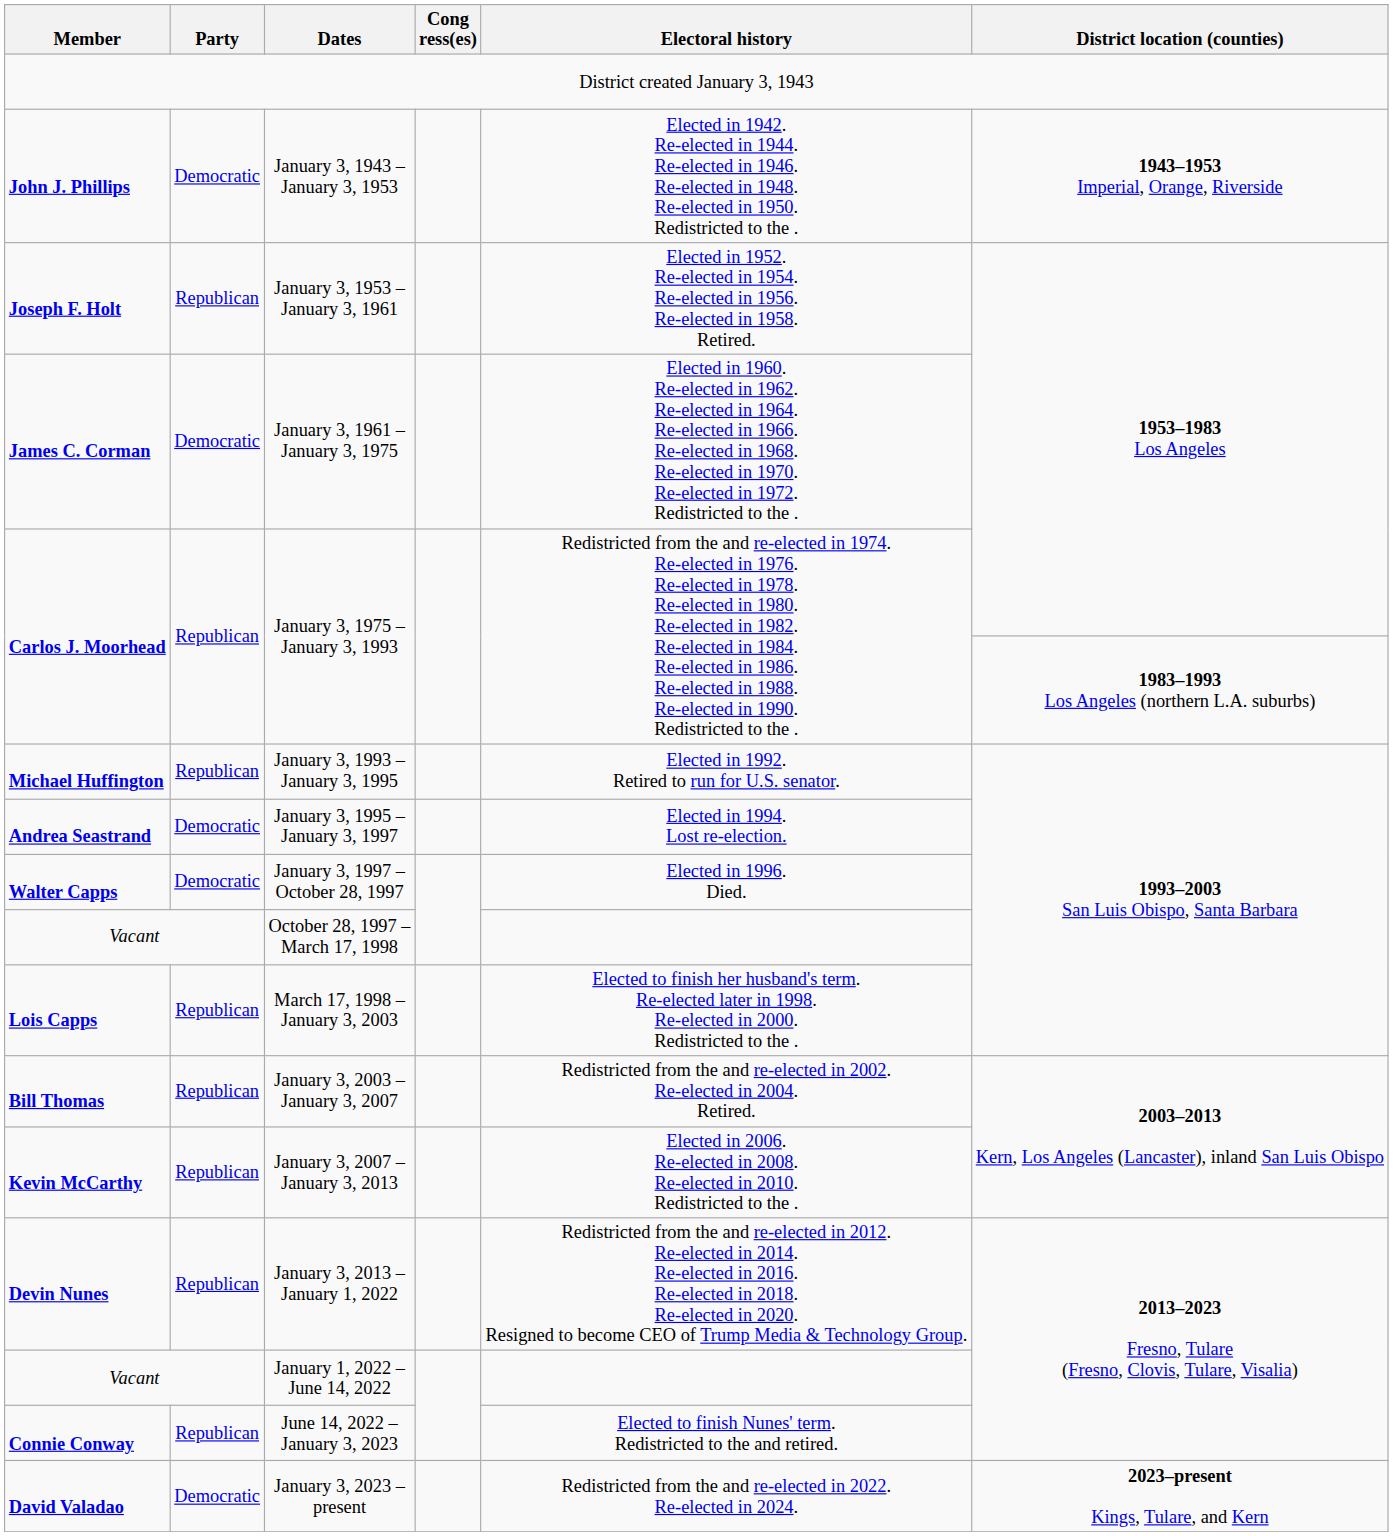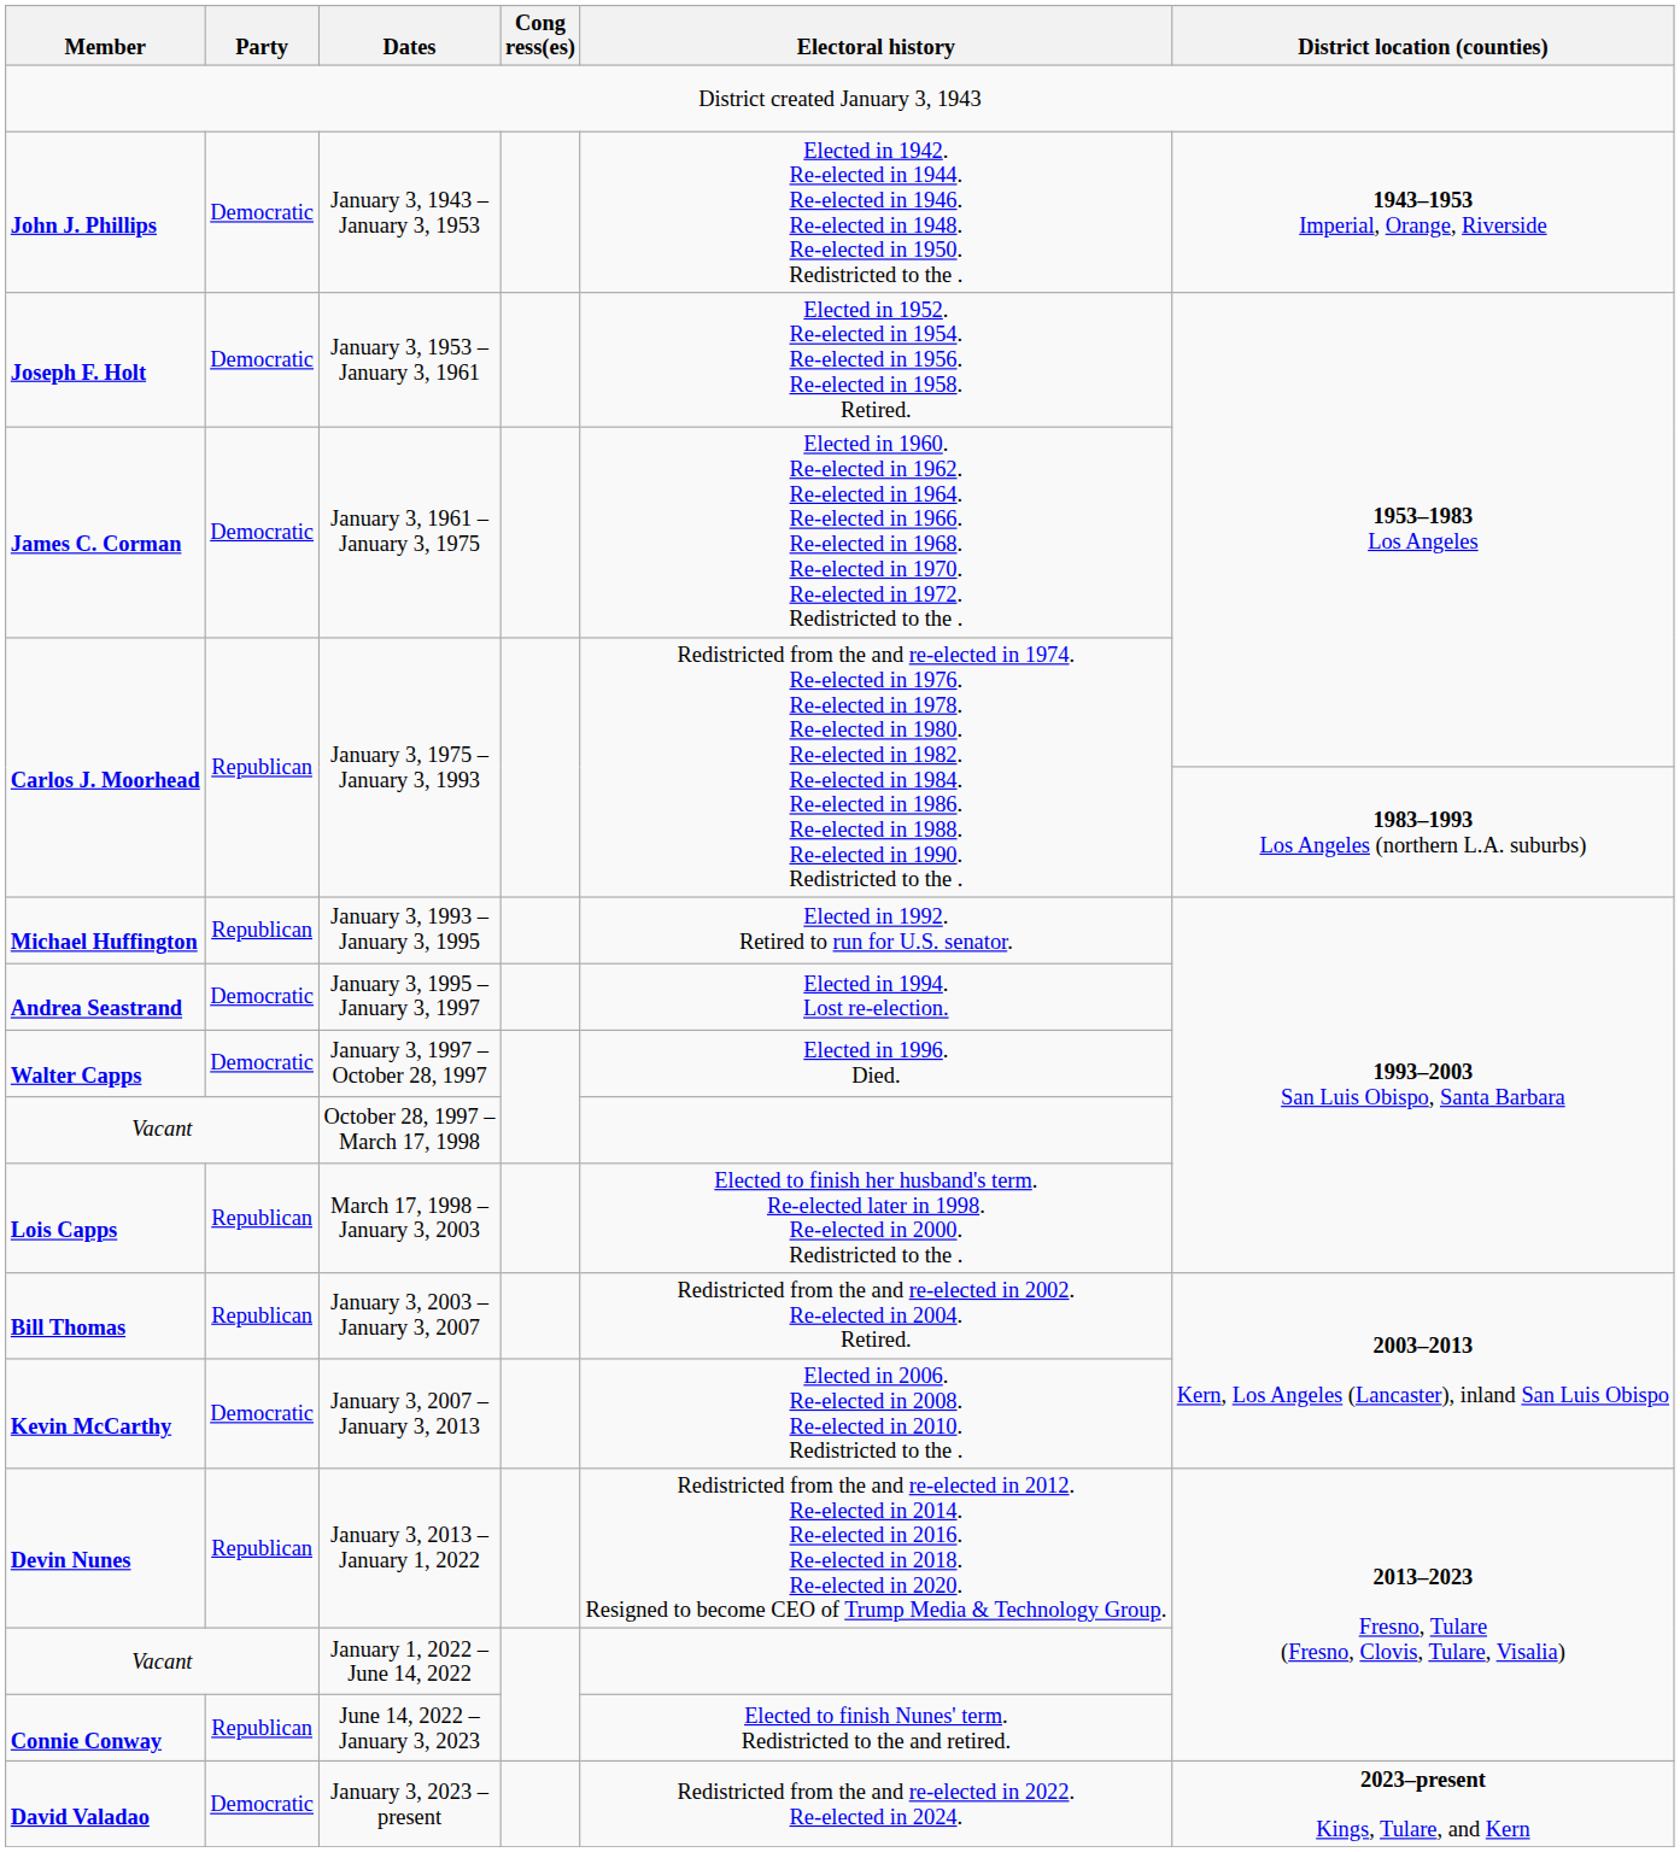 <table class=wikitable style="text-align:center">
 <tr valign=bottom>
 <th>Member</th>
 <th>Party</th>
 <th>Dates</th>
 <th>Cong<br>ress(es)</th>
 <th>Electoral history</th>
 <th>District location (counties)</th>
 </tr>
 <tr style="height:3em">
 <td colspan=6>District created January 3, 1943</td>
 </tr>
 <tr style="height:3em">
 <td align=left><br><strong><a href='#'>John J. Phillips</a></strong><br></td>
 <td><a href='#'>Democratic</a></td>
 <td nowrap>January 3, 1943 –<br>January 3, 1953</td>
 <td></td>
 <td><a href='#'>Elected in 1942</a>.<br><a href='#'>Re-elected in 1944</a>.<br><a href='#'>Re-elected in 1946</a>.<br><a href='#'>Re-elected in 1948</a>.<br><a href='#'>Re-elected in 1950</a>.<br>Redistricted to the .</td>
 <td><strong>1943–1953</strong><br><a href='#'>Imperial</a>, <a href='#'>Orange</a>, <a href='#'>Riverside</a></td>
 </tr>
 <tr style="height:3em">
 <td align=left><br><strong><a href='#'>Joseph F. Holt</a></strong><br></td>
-<td><a href='#'>Republican</a></td>
+<td><a href='#'>Democratic</a></td>
 <td nowrap>January 3, 1953 –<br>January 3, 1961</td>
 <td></td>
 <td><a href='#'>Elected in 1952</a>.<br><a href='#'>Re-elected in 1954</a>.<br><a href='#'>Re-elected in 1956</a>.<br><a href='#'>Re-elected in 1958</a>.<br>Retired.</td>
 <td rowspan=3><strong>1953–1983</strong><br><a href='#'>Los Angeles</a></td>
 </tr>
 <tr style="height:3em">
 <td align=left><br><strong><a href='#'>James C. Corman</a></strong><br></td>
 <td><a href='#'>Democratic</a></td>
 <td nowrap>January 3, 1961 –<br>January 3, 1975</td>
 <td></td>
 <td><a href='#'>Elected in 1960</a>.<br><a href='#'>Re-elected in 1962</a>.<br><a href='#'>Re-elected in 1964</a>.<br><a href='#'>Re-elected in 1966</a>.<br><a href='#'>Re-elected in 1968</a>.<br><a href='#'>Re-elected in 1970</a>.<br><a href='#'>Re-elected in 1972</a>.<br>Redistricted to the .</td>
 </tr>
 <tr style="height:3em">
 <td rowspan=2 align=left><br><strong><a href='#'>Carlos J. Moorhead</a></strong><br></td>
 <td rowspan=2 ><a href='#'>Republican</a></td>
 <td rowspan=2 nowrap>January 3, 1975 –<br>January 3, 1993</td>
 <td rowspan=2></td>
 <td rowspan=2>Redistricted from the  and <a href='#'>re-elected in 1974</a>.<br><a href='#'>Re-elected in 1976</a>.<br><a href='#'>Re-elected in 1978</a>.<br><a href='#'>Re-elected in 1980</a>.<br><a href='#'>Re-elected in 1982</a>.<br><a href='#'>Re-elected in 1984</a>.<br><a href='#'>Re-elected in 1986</a>.<br><a href='#'>Re-elected in 1988</a>.<br><a href='#'>Re-elected in 1990</a>.<br>Redistricted to the .</td>
 </tr>
 <tr style="height:3em">
 <td><strong>1983–1993</strong><br><a href='#'>Los Angeles</a> (northern L.A. suburbs)</td>
 </tr>
 <tr style="height:3em">
 <td align=left><br><strong><a href='#'>Michael Huffington</a></strong><br></td>
 <td><a href='#'>Republican</a></td>
 <td nowrap>January 3, 1993 –<br>January 3, 1995</td>
 <td></td>
 <td><a href='#'>Elected in 1992</a>.<br>Retired to <a href='#'>run for U.S. senator</a>.</td>
 <td rowspan=5><strong>1993–2003</strong><br><a href='#'>San Luis Obispo</a>, <a href='#'>Santa Barbara</a></td>
 </tr>
 <tr style="height:3em">
 <td align=left><br><strong><a href='#'>Andrea Seastrand</a></strong><br></td>
 <td><a href='#'>Democratic</a></td>
 <td nowrap>January 3, 1995 –<br>January 3, 1997</td>
 <td></td>
 <td><a href='#'>Elected in 1994</a>.<br><a href='#'>Lost re-election.</a></td>
 </tr>
 <tr style="height:3em">
 <td align=left><br><strong><a href='#'>Walter Capps</a></strong><br></td>
 <td><a href='#'>Democratic</a></td>
 <td nowrap>January 3, 1997 –<br>October 28, 1997</td>
 <td rowspan=2></td>
 <td><a href='#'>Elected in 1996</a>.<br>Died.</td>
 </tr>
 <tr style="height:3em">
 <td colspan=2><em>Vacant</em></td>
 <td nowrap>October 28, 1997 –<br>March 17, 1998</td>
 </tr>
 <tr style="height:3em">
 <td align=left><br><strong><a href='#'>Lois Capps</a></strong><br></td>
 <td><a href='#'>Republican</a></td>
 <td nowrap>March 17, 1998 –<br>January 3, 2003</td>
 <td></td>
 <td><a href='#'>Elected to finish her husband's term</a>.<br><a href='#'>Re-elected later in 1998</a>.<br><a href='#'>Re-elected in 2000</a>.<br>Redistricted to the .</td>
 </tr>
 <tr style="height:3em">
 <td align=left><br><strong><a href='#'>Bill Thomas</a></strong><br></td>
 <td><a href='#'>Republican</a></td>
 <td nowrap>January 3, 2003 –<br>January 3, 2007</td>
 <td></td>
 <td>Redistricted from the  and <a href='#'>re-elected in 2002</a>.<br><a href='#'>Re-elected in 2004</a>.<br>Retired.</td>
 <td rowspan=2><strong>2003–2013</strong><br><br><a href='#'>Kern</a>, <a href='#'>Los Angeles</a> (<a href='#'>Lancaster</a>), inland <a href='#'>San Luis Obispo</a></td>
 </tr>
 <tr style="height:3em">
 <td align=left><br><strong><a href='#'>Kevin McCarthy</a></strong><br></td>
-<td><a href='#'>Republican</a></td>
+<td><a href='#'>Democratic</a></td>
 <td nowrap>January 3, 2007 –<br>January 3, 2013</td>
 <td></td>
 <td><a href='#'>Elected in 2006</a>.<br><a href='#'>Re-elected in 2008</a>.<br><a href='#'>Re-elected in 2010</a>.<br>Redistricted to the .</td>
 </tr>
 <tr style="height:3em">
 <td align=left><br><strong><a href='#'>Devin Nunes</a></strong><br></td>
 <td><a href='#'>Republican</a></td>
 <td nowrap>January 3, 2013 –<br>January 1, 2022</td>
 <td></td>
 <td>Redistricted from the  and <a href='#'>re-elected in 2012</a>.<br><a href='#'>Re-elected in 2014</a>.<br><a href='#'>Re-elected in 2016</a>.<br><a href='#'>Re-elected in 2018</a>.<br><a href='#'>Re-elected in 2020</a>.<br>Resigned to become CEO of <a href='#'>Trump Media & Technology Group</a>.</td>
 <td rowspan=3><strong>2013–2023</strong><br><br><a href='#'>Fresno</a>, <a href='#'>Tulare</a><br>(<a href='#'>Fresno</a>, <a href='#'>Clovis</a>, <a href='#'>Tulare</a>, <a href='#'>Visalia</a>)</td>
 </tr>
 <tr style="height:3em">
 <td colspan=2><em>Vacant</em></td>
 <td nowrap>January 1, 2022 –<br>June 14, 2022</td>
 <td rowspan=2></td>
 <td></td>
 </tr>
 <tr style="height:3em">
 <td align=left><br><strong><a href='#'>Connie Conway</a></strong><br></td>
 <td><a href='#'>Republican</a></td>
 <td nowrap>June 14, 2022 –<br>January 3, 2023</td>
 <td><a href='#'>Elected to finish Nunes' term</a>.<br>Redistricted to the  and retired.</td>
 </tr>
 <tr style="height:3em">
 <td align=left><br><strong><a href='#'>David Valadao</a></strong><br></td>
 <td><a href='#'>Democratic</a></td>
 <td nowrap>January 3, 2023 –<br>present</td>
 <td></td>
 <td>Redistricted from the  and <a href='#'>re-elected in 2022</a>.<br><a href='#'>Re-elected in 2024</a>.</td>
 <td><strong>2023–present</strong><br><br><a href='#'>Kings</a>, <a href='#'>Tulare</a>, and <a href='#'>Kern</a></td>
 </tr>
 </table>
